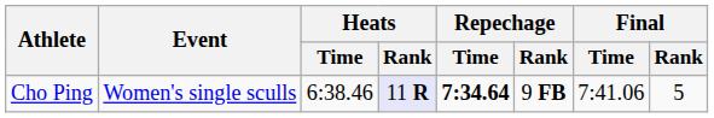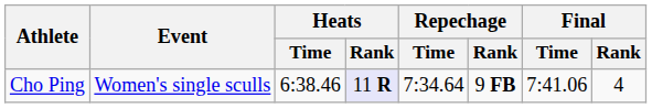 <table class="wikitable" style="font-size:90%;">
 <tr>
 <th rowspan="2">Athlete</th>
 <th rowspan="2">Event</th>
 <th colspan="2">Heats</th>
 <th colspan="2">Repechage</th>
 <th colspan="2">Final</th>
 </tr>
 <tr style="font-size:95%">
 <th>Time</th>
 <th>Rank</th>
 <th>Time</th>
 <th>Rank</th>
 <th>Time</th>
 <th>Rank</th>
 </tr>
 <tr>
 <td align=left><a href='#'>Cho Ping</a></td>
 <td align=left><a href='#'>Women's single sculls</a></td>
 <td align=center>6:38.46</td>
 <td align=center style="background: lavender;">11 <strong>R</strong></td>
-<td align=center><strong>7:34.64</strong></td>
+<td align=center>7:34.64</td>
 <td align=center>9 <strong>FB</strong></td>
 <td align=center>7:41.06</td>
-<td align=center>5</td>
+<td align=center>4</td>
 </tr>
 </table>
